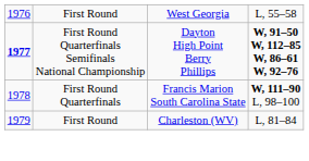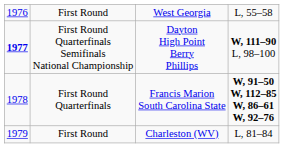 <table class="wikitable">
 <tr align="center">
 <td><a href='#'>1976</a></td>
 <td>First Round</td>
 <td><a href='#'>West Georgia</a></td>
 <td>L, 55–58</td>
 </tr>
 <tr align="center">
 <td><strong><a href='#'>1977</a></strong></td>
 <td>First Round<br>Quarterfinals<br>Semifinals<br>National Championship</td>
 <td><a href='#'>Dayton</a><br><a href='#'>High Point</a><br><a href='#'>Berry</a><br><a href='#'>Phillips</a></td>
-<td><strong>W, 91–50</strong><br><strong>W, 112–85</strong><br><strong>W, 86–61</strong><br><strong>W, 92–76</strong></td>
+<td><strong>W, 111–90</strong><br>L, 98–100</td>
 </tr>
 <tr align="center">
 <td><a href='#'>1978</a></td>
 <td>First Round<br>Quarterfinals</td>
 <td><a href='#'>Francis Marion</a><br><a href='#'>South Carolina State</a></td>
-<td><strong>W, 111–90</strong><br>L, 98–100</td>
+<td><strong>W, 91–50</strong><br><strong>W, 112–85</strong><br><strong>W, 86–61</strong><br><strong>W, 92–76</strong></td>
 </tr>
 <tr align="center">
 <td><a href='#'>1979</a></td>
 <td>First Round</td>
 <td><a href='#'>Charleston (WV)</a></td>
 <td>L, 81–84</td>
 </tr>
 </table>
